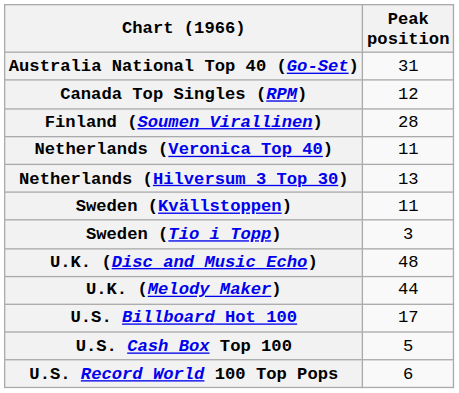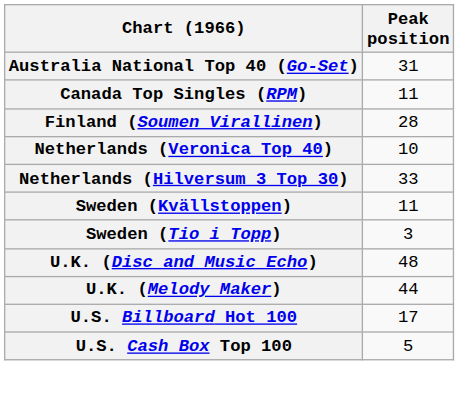 <table class="wikitable plainrowheaders sortable">
 <tr>
 <th scope="col">Chart (1966)</th>
 <th scope="col">Peak<br>position</th>
 </tr>
 <tr>
 <th scope="row">Australia National Top 40 (<em><a href='#'>Go-Set</a></em>)</th>
 <td align="center">31</td>
 </tr>
 <tr>
 <th scope="row">Canada Top Singles (<em><a href='#'>RPM</a></em>)</th>
-<td align="center">12</td>
+<td align="center">11</td>
 </tr>
 <tr>
 <th scope="row">Finland (<em><a href='#'>Soumen Virallinen</a></em>)</th>
 <td align="center">28</td>
 </tr>
 <tr>
 <th scope="row">Netherlands (<a href='#'>Veronica Top 40</a>)</th>
-<td align="center">11</td>
+<td align="center">10</td>
 </tr>
 <tr>
 <th scope="row">Netherlands (<a href='#'>Hilversum 3 Top 30</a>)</th>
-<td align="center">13</td>
+<td align="center">33</td>
 </tr>
 <tr>
 <th scope="row">Sweden (<a href='#'>Kvällstoppen</a>)</th>
 <td style="text-align:center;">11</td>
 </tr>
 <tr>
 <th scope="row">Sweden (<em><a href='#'>Tio i Topp</a></em>)</th>
 <td style="text-align:center;">3</td>
 </tr>
 <tr>
 <th scope="row">U.K. (<em><a href='#'>Disc and Music Echo</a></em>)</th>
 <td align="center">48</td>
 </tr>
 <tr>
 <th scope="row">U.K. (<em><a href='#'>Melody Maker</a></em>)</th>
 <td align="center">44</td>
 </tr>
 <tr>
 <th scope="row">U.S. <a href='#'><em>Billboard</em> Hot 100</a></th>
 <td align="center">17</td>
 </tr>
 <tr>
 <th scope="row">U.S. <em><a href='#'>Cash Box</a></em> Top 100</th>
 <td align="center">5</td>
 </tr>
-<tr>
-<th scope="row">U.S. <em><a href='#'>Record World</a></em> 100 Top Pops</th>
-<td align="center">6</td>
-</tr>
 </table>
